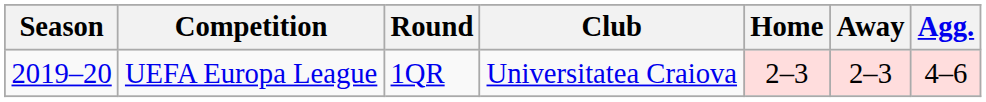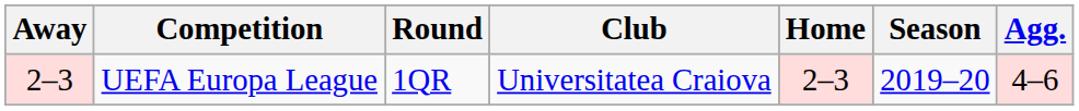 <table class="wikitable">
 <tr>
-<th>Season</th>
+<th>Away</th>
 <th>Competition</th>
 <th>Round</th>
 <th>Club</th>
 <th>Home</th>
-<th>Away</th>
+<th>Season</th>
 <th><a href='#'>Agg.</a></th>
 </tr>
 <tr>
-<td><a href='#'>2019–20</a></td>
+<td style="text-align:center; background:#fdd;">2–3</td>
 <td><a href='#'>UEFA Europa League</a></td>
 <td><a href='#'>1QR</a></td>
 <td> <a href='#'>Universitatea Craiova</a></td>
 <td style="text-align:center; background:#fdd;">2–3</td>
-<td style="text-align:center; background:#fdd;">2–3</td>
+<td><a href='#'>2019–20</a></td>
 <td style="text-align:center; background:#fdd;">4–6</td>
 </tr>
 </table>
